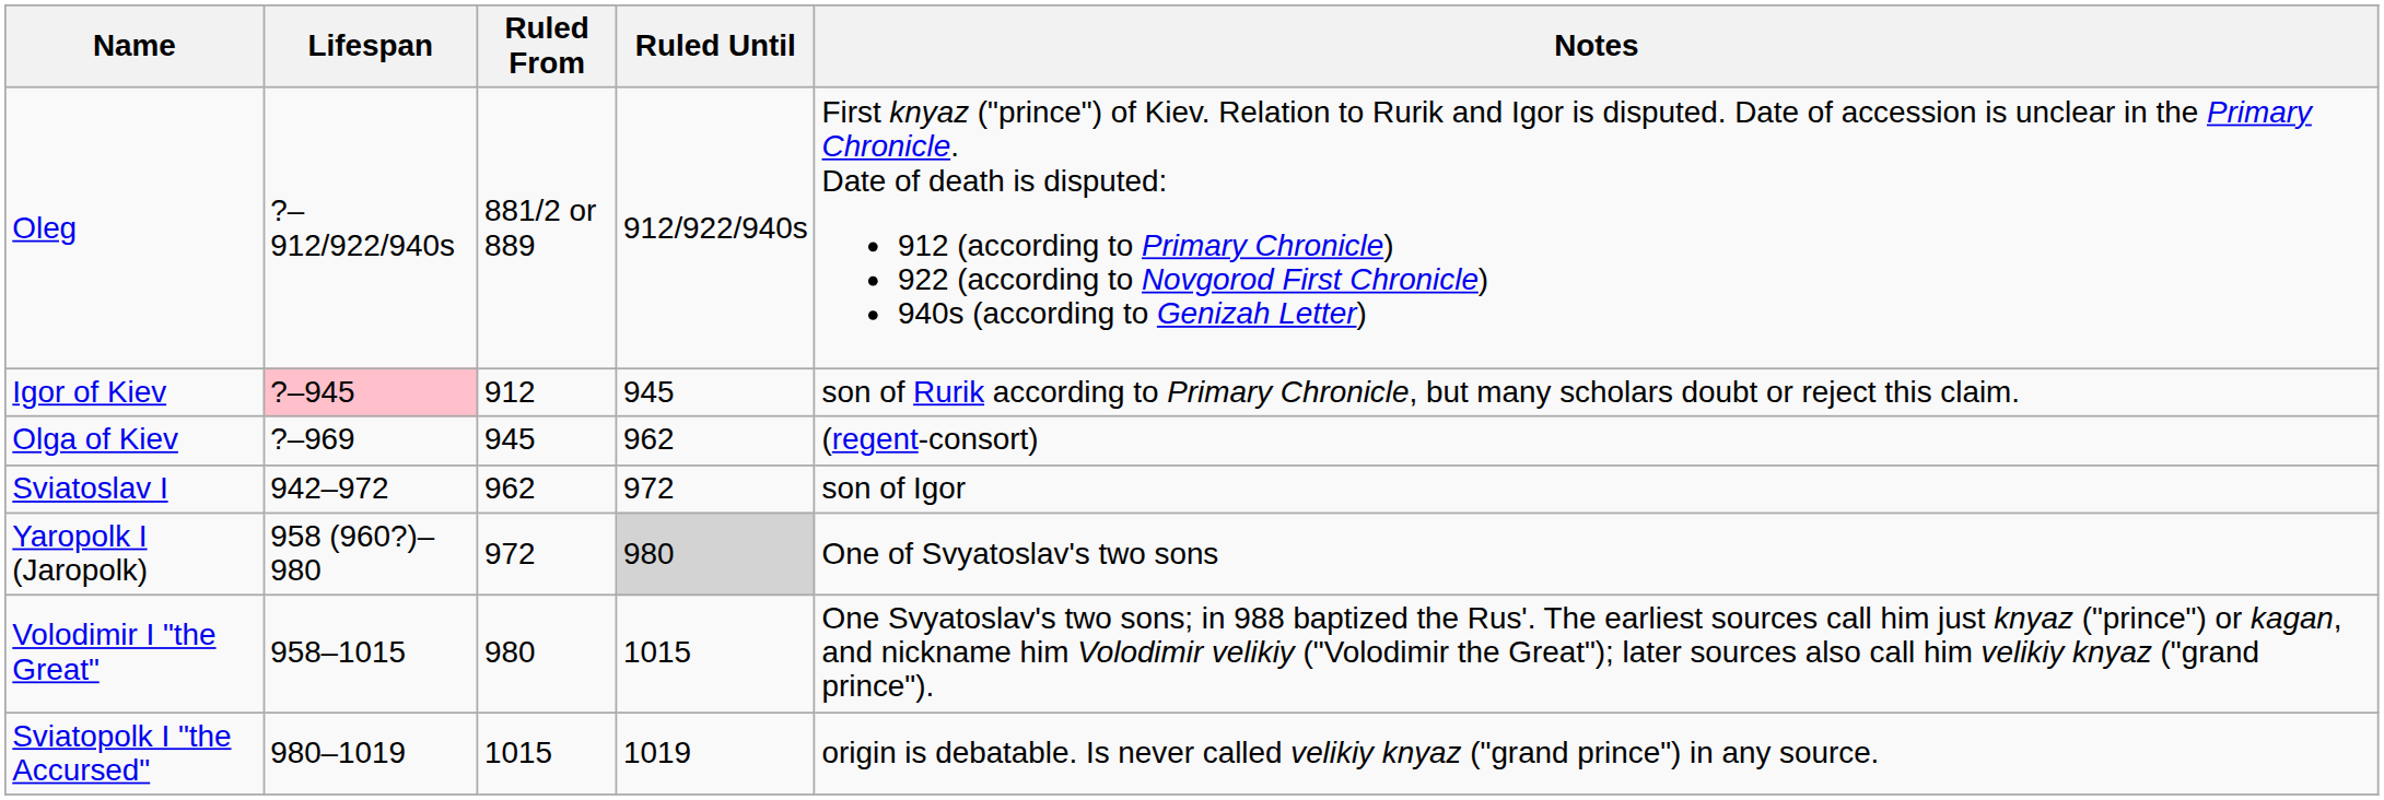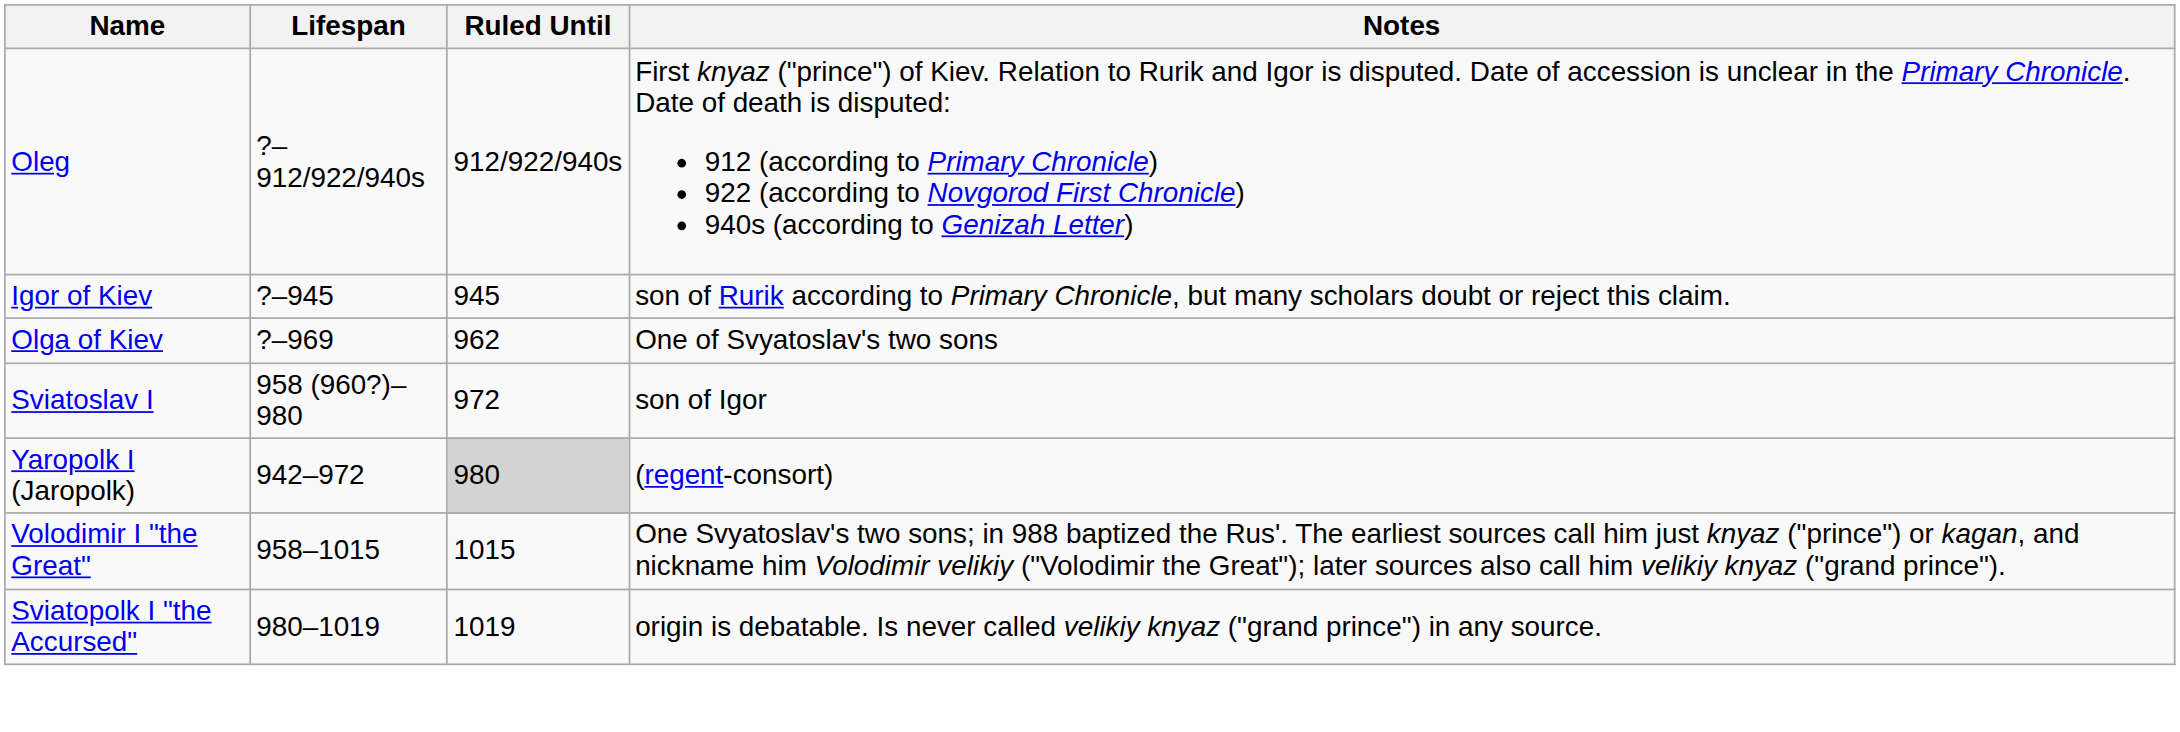 <table class="wikitable">
 <tr>
 <th>Name</th>
 <th>Lifespan</th>
-<th>Ruled From</th>
 <th>Ruled Until</th>
 <th>Notes</th>
 </tr>
 <tr>
 <td><a href='#'>Oleg</a></td>
 <td>?–912/922/940s</td>
-<td>881/2 or 889</td>
 <td>912/922/940s</td>
 <td>First <em>knyaz</em> ("prince") of Kiev. Relation to Rurik and Igor is disputed. Date of accession is unclear in the <em><a href='#'>Primary Chronicle</a></em>.<br>Date of death is disputed:<br><ul><li>912 (according to <em><a href='#'>Primary Chronicle</a></em>)</li><li>922 (according to <em><a href='#'>Novgorod First Chronicle</a></em>)</li><li>940s (according to <em><a href='#'>Genizah Letter</a></em>)</li></ul></td>
 </tr>
 <tr>
 <td><a href='#'>Igor of Kiev</a></td>
-<td style="background: pink;">?–945</td>
-<td>912</td>
+<td>?–945</td>
 <td>945</td>
 <td>son of <a href='#'>Rurik</a> according to <em>Primary Chronicle</em>, but many scholars doubt or reject this claim.</td>
 </tr>
 <tr>
 <td><a href='#'>Olga of Kiev</a></td>
 <td>?–969</td>
-<td>945</td>
 <td>962</td>
-<td>(<a href='#'>regent</a>-consort)</td>
+<td>One of Svyatoslav's two sons</td>
 </tr>
 <tr>
 <td><a href='#'>Sviatoslav I</a></td>
-<td>942–972</td>
-<td>962</td>
+<td>958 (960?)–980</td>
 <td>972</td>
 <td>son of Igor</td>
 </tr>
 <tr>
 <td><a href='#'>Yaropolk I</a> (Jaropolk)</td>
-<td>958 (960?)–980</td>
-<td>972</td>
+<td>942–972</td>
 <td style="background: lightgrey;">980</td>
-<td>One of Svyatoslav's two sons</td>
+<td>(<a href='#'>regent</a>-consort)</td>
 </tr>
 <tr>
 <td><a href='#'>Volodimir I "the Great"</a></td>
 <td>958–1015</td>
-<td>980</td>
 <td>1015</td>
 <td>One Svyatoslav's two sons; in 988 baptized the Rus'. The earliest sources call him just <em>knyaz</em> ("prince") or <em>kagan</em>, and nickname him <em>Volodimir velikiy</em> ("Volodimir the Great"); later sources also call him <em>velikiy knyaz</em> ("grand prince").</td>
 </tr>
 <tr>
 <td><a href='#'>Sviatopolk I "the Accursed"</a></td>
 <td>980–1019</td>
-<td>1015</td>
 <td>1019</td>
 <td>origin is debatable. Is never called <em>velikiy knyaz</em> ("grand prince") in any source.</td>
 </tr>
 </table>
